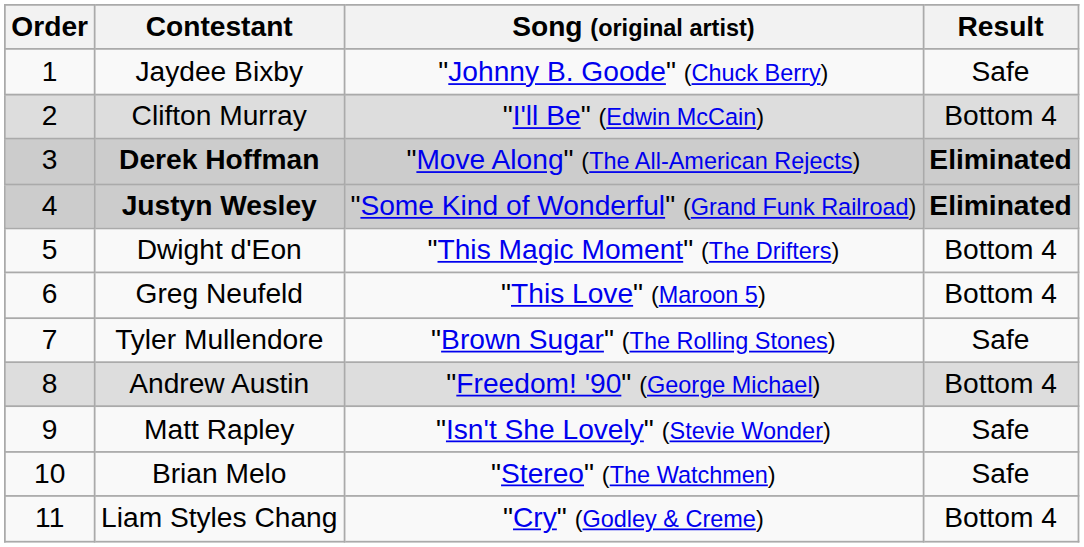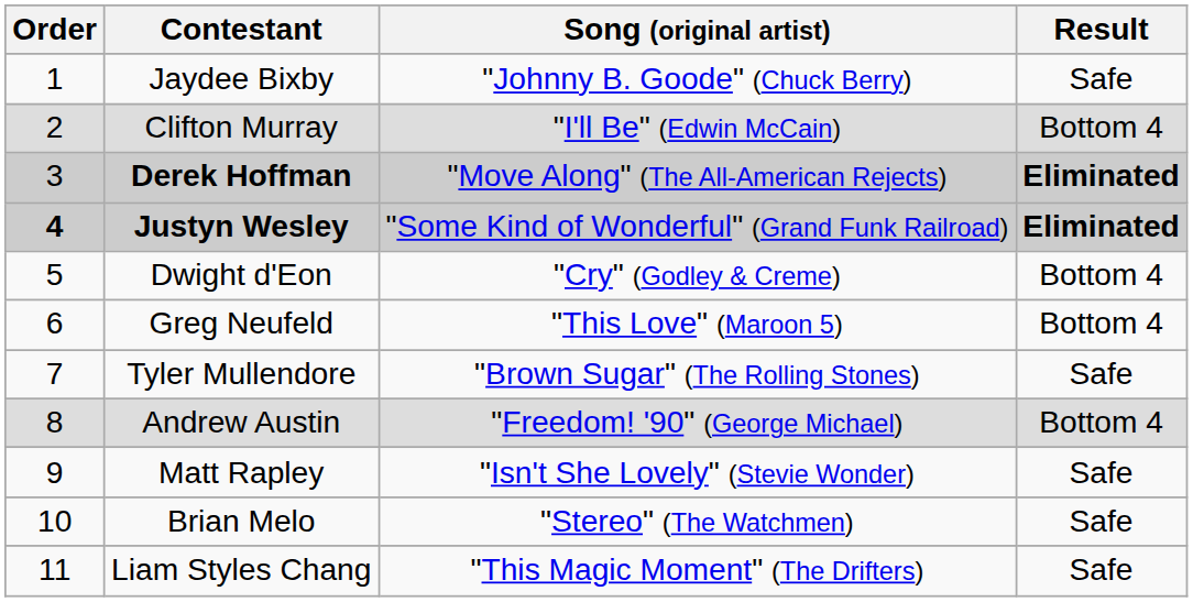 <table class="wikitable plainrowheaders" style="text-align:center;">
 <tr>
 <th>Order</th>
 <th>Contestant</th>
 <th>Song <small>(original artist)</small></th>
 <th>Result</th>
 </tr>
 <tr>
 <td>1</td>
 <td>Jaydee Bixby</td>
 <td>"<a href='#'>Johnny B. Goode</a>" <small>(<a href='#'>Chuck Berry</a>)</small></td>
 <td>Safe</td>
 </tr>
 <tr style="background:#ddd;">
 <td>2</td>
 <td>Clifton Murray</td>
 <td>"<a href='#'>I'll Be</a>" <small>(<a href='#'>Edwin McCain</a>)</small></td>
 <td>Bottom 4</td>
 </tr>
 <tr style="background:#ccc;">
 <td>3</td>
 <td><strong>Derek Hoffman</strong></td>
 <td>"<a href='#'>Move Along</a>" <small>(<a href='#'>The All-American Rejects</a>)</small></td>
 <td><strong>Eliminated</strong></td>
 </tr>
 <tr style="background:#ccc;">
-<td>4</td>
+<td><strong>4</strong></td>
 <td><strong>Justyn Wesley</strong></td>
 <td>"<a href='#'>Some Kind of Wonderful</a>" <small>(<a href='#'>Grand Funk Railroad</a>)</small></td>
 <td><strong>Eliminated</strong></td>
 </tr>
 <tr>
 <td>5</td>
 <td>Dwight d'Eon</td>
-<td>"<a href='#'>This Magic Moment</a>" <small>(<a href='#'>The Drifters</a>)</small></td>
+<td>"<a href='#'>Cry</a>" <small>(<a href='#'>Godley & Creme</a>)</small></td>
 <td>Bottom 4</td>
 </tr>
 <tr>
 <td>6</td>
 <td>Greg Neufeld</td>
 <td>"<a href='#'>This Love</a>" <small>(<a href='#'>Maroon 5</a>)</small></td>
 <td>Bottom 4</td>
 </tr>
 <tr>
 <td>7</td>
 <td>Tyler Mullendore</td>
 <td>"<a href='#'>Brown Sugar</a>" <small>(<a href='#'>The Rolling Stones</a>)</small></td>
 <td>Safe</td>
 </tr>
 <tr style="background:#ddd;">
 <td>8</td>
 <td>Andrew Austin</td>
 <td>"<a href='#'>Freedom! '90</a>" <small>(<a href='#'>George Michael</a>)</small></td>
 <td>Bottom 4</td>
 </tr>
 <tr>
 <td>9</td>
 <td>Matt Rapley</td>
 <td>"<a href='#'>Isn't She Lovely</a>" <small>(<a href='#'>Stevie Wonder</a>)</small></td>
 <td>Safe</td>
 </tr>
 <tr>
 <td>10</td>
 <td>Brian Melo</td>
 <td>"<a href='#'>Stereo</a>" <small>(<a href='#'>The Watchmen</a>)</small></td>
 <td>Safe</td>
 </tr>
 <tr>
 <td>11</td>
 <td>Liam Styles Chang</td>
-<td>"<a href='#'>Cry</a>" <small>(<a href='#'>Godley & Creme</a>)</small></td>
-<td>Bottom 4</td>
+<td>"<a href='#'>This Magic Moment</a>" <small>(<a href='#'>The Drifters</a>)</small></td>
+<td>Safe</td>
 </tr>
 </table>
